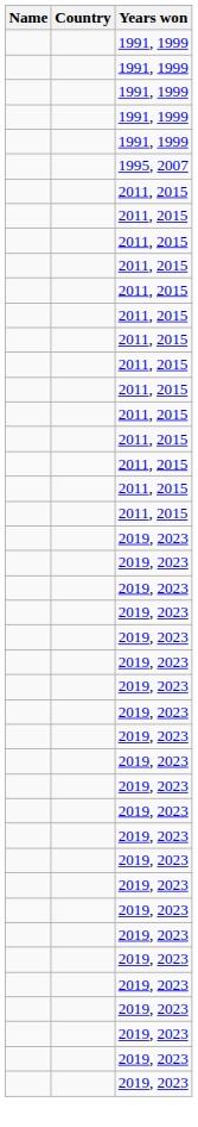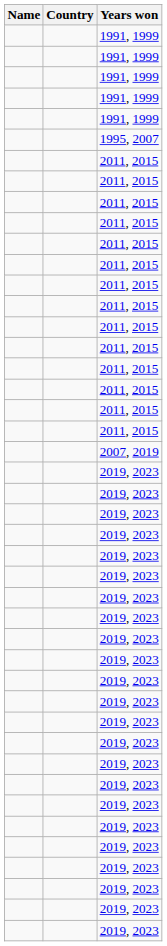 <table class="wikitable sortable">
 <tr>
 <th>Name</th>
 <th>Country</th>
 <th>Years won</th>
 </tr>
 <tr>
 <td></td>
 <td></td>
 <td><a href='#'>1991</a>, <a href='#'>1999</a></td>
 </tr>
 <tr>
 <td></td>
 <td></td>
 <td><a href='#'>1991</a>, <a href='#'>1999</a></td>
 </tr>
 <tr>
 <td></td>
 <td></td>
 <td><a href='#'>1991</a>, <a href='#'>1999</a></td>
 </tr>
 <tr>
 <td></td>
 <td></td>
 <td><a href='#'>1991</a>, <a href='#'>1999</a></td>
 </tr>
 <tr>
 <td></td>
 <td></td>
 <td><a href='#'>1991</a>, <a href='#'>1999</a></td>
 </tr>
 <tr>
 <td></td>
 <td></td>
 <td><a href='#'>1995</a>, <a href='#'>2007</a></td>
 </tr>
 <tr>
 <td></td>
 <td></td>
 <td><a href='#'>2011</a>, <a href='#'>2015</a></td>
 </tr>
 <tr>
 <td></td>
 <td></td>
 <td><a href='#'>2011</a>, <a href='#'>2015</a></td>
 </tr>
 <tr>
 <td></td>
 <td></td>
 <td><a href='#'>2011</a>, <a href='#'>2015</a></td>
 </tr>
 <tr>
 <td></td>
 <td></td>
 <td><a href='#'>2011</a>, <a href='#'>2015</a></td>
 </tr>
 <tr>
 <td></td>
 <td></td>
 <td><a href='#'>2011</a>, <a href='#'>2015</a></td>
 </tr>
 <tr>
 <td></td>
 <td></td>
 <td><a href='#'>2011</a>, <a href='#'>2015</a></td>
 </tr>
 <tr>
 <td></td>
 <td></td>
 <td><a href='#'>2011</a>, <a href='#'>2015</a></td>
 </tr>
 <tr>
 <td></td>
 <td></td>
 <td><a href='#'>2011</a>, <a href='#'>2015</a></td>
 </tr>
 <tr>
 <td></td>
 <td></td>
 <td><a href='#'>2011</a>, <a href='#'>2015</a></td>
 </tr>
 <tr>
 <td></td>
 <td></td>
 <td><a href='#'>2011</a>, <a href='#'>2015</a></td>
 </tr>
 <tr>
 <td></td>
 <td></td>
 <td><a href='#'>2011</a>, <a href='#'>2015</a></td>
 </tr>
 <tr>
 <td></td>
 <td></td>
 <td><a href='#'>2011</a>, <a href='#'>2015</a></td>
 </tr>
 <tr>
 <td></td>
 <td></td>
 <td><a href='#'>2011</a>, <a href='#'>2015</a></td>
 </tr>
 <tr>
 <td></td>
 <td></td>
 <td><a href='#'>2011</a>, <a href='#'>2015</a></td>
+</tr>
+<tr>
+<td></td>
+<td></td>
+<td><a href='#'>2007</a>, <a href='#'>2019</a></td>
 </tr>
 <tr>
 <td></td>
 <td></td>
 <td><a href='#'>2019</a>, <a href='#'>2023</a></td>
 </tr>
 <tr>
 <td></td>
 <td></td>
 <td><a href='#'>2019</a>, <a href='#'>2023</a></td>
 </tr>
 <tr>
 <td></td>
 <td></td>
 <td><a href='#'>2019</a>, <a href='#'>2023</a></td>
 </tr>
 <tr>
 <td></td>
 <td></td>
 <td><a href='#'>2019</a>, <a href='#'>2023</a></td>
 </tr>
 <tr>
 <td></td>
 <td></td>
 <td><a href='#'>2019</a>, <a href='#'>2023</a></td>
 </tr>
 <tr>
 <td></td>
 <td></td>
 <td><a href='#'>2019</a>, <a href='#'>2023</a></td>
 </tr>
 <tr>
 <td></td>
 <td></td>
 <td><a href='#'>2019</a>, <a href='#'>2023</a></td>
 </tr>
 <tr>
 <td></td>
 <td></td>
 <td><a href='#'>2019</a>, <a href='#'>2023</a></td>
 </tr>
 <tr>
 <td></td>
 <td></td>
 <td><a href='#'>2019</a>, <a href='#'>2023</a></td>
 </tr>
 <tr>
 <td></td>
 <td></td>
 <td><a href='#'>2019</a>, <a href='#'>2023</a></td>
 </tr>
 <tr>
 <td></td>
 <td></td>
 <td><a href='#'>2019</a>, <a href='#'>2023</a></td>
 </tr>
 <tr>
 <td></td>
 <td></td>
 <td><a href='#'>2019</a>, <a href='#'>2023</a></td>
 </tr>
 <tr>
 <td></td>
 <td></td>
 <td><a href='#'>2019</a>, <a href='#'>2023</a></td>
 </tr>
 <tr>
 <td></td>
 <td></td>
 <td><a href='#'>2019</a>, <a href='#'>2023</a></td>
 </tr>
 <tr>
 <td></td>
 <td></td>
 <td><a href='#'>2019</a>, <a href='#'>2023</a></td>
 </tr>
 <tr>
 <td></td>
 <td></td>
 <td><a href='#'>2019</a>, <a href='#'>2023</a></td>
 </tr>
 <tr>
 <td></td>
 <td></td>
 <td><a href='#'>2019</a>, <a href='#'>2023</a></td>
 </tr>
 <tr>
 <td></td>
 <td></td>
 <td><a href='#'>2019</a>, <a href='#'>2023</a></td>
 </tr>
 <tr>
 <td></td>
 <td></td>
 <td><a href='#'>2019</a>, <a href='#'>2023</a></td>
 </tr>
 <tr>
 <td></td>
 <td></td>
 <td><a href='#'>2019</a>, <a href='#'>2023</a></td>
 </tr>
 <tr>
 <td></td>
 <td></td>
 <td><a href='#'>2019</a>, <a href='#'>2023</a></td>
 </tr>
 <tr>
 <td></td>
 <td></td>
 <td><a href='#'>2019</a>, <a href='#'>2023</a></td>
 </tr>
 <tr>
 <td></td>
 <td></td>
 <td><a href='#'>2019</a>, <a href='#'>2023</a></td>
 </tr>
 </table>
